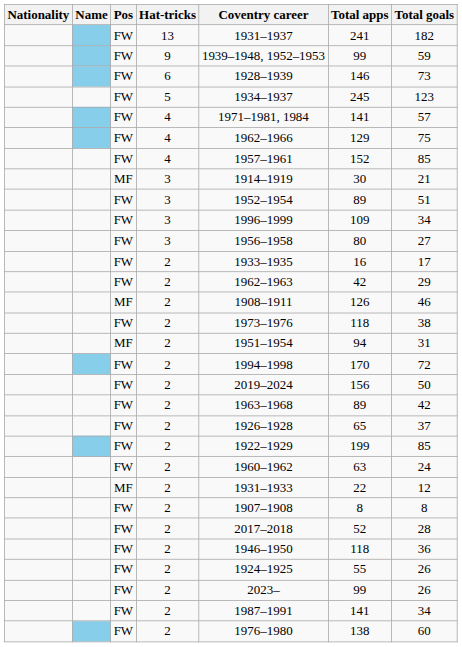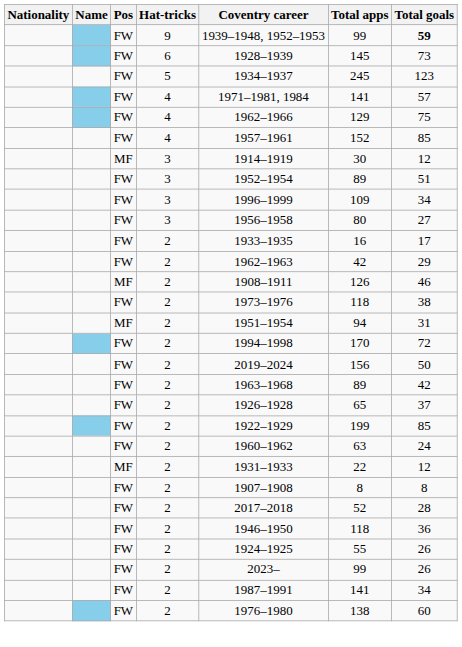 <table class="wikitable sortable" style="text-align: center;">
 <tr>
 <th>Nationality</th>
 <th>Name</th>
 <th>Pos</th>
 <th>Hat-tricks</th>
 <th>Coventry career</th>
 <th>Total apps</th>
 <th>Total goals</th>
 </tr>
 <tr>
 <td align=left></td>
 <td style="text-align:left; background:skyblue;"></td>
 <td>FW</td>
-<td>13</td>
-<td>1931–1937</td>
-<td>241</td>
-<td>182</td>
-</tr>
-<tr>
-<td align=left></td>
-<td style="text-align:left; background:skyblue;"></td>
-<td>FW</td>
 <td>9</td>
 <td>1939–1948, 1952–1953</td>
 <td>99</td>
-<td>59</td>
+<td><strong>59</strong></td>
 </tr>
 <tr>
 <td align=left></td>
 <td style="text-align:left; background:skyblue;"></td>
 <td>FW</td>
 <td>6</td>
 <td>1928–1939</td>
-<td>146</td>
+<td>145</td>
 <td>73</td>
 </tr>
 <tr>
 <td align=left></td>
 <td align="left"></td>
 <td>FW</td>
 <td>5</td>
 <td>1934–1937</td>
 <td>245</td>
 <td>123</td>
 </tr>
 <tr>
 <td align=left></td>
 <td style="text-align:left; background:skyblue;"></td>
 <td>FW</td>
 <td>4</td>
 <td>1971–1981, 1984</td>
 <td>141</td>
 <td>57</td>
 </tr>
 <tr>
 <td align=left></td>
 <td style="text-align:left; background:skyblue;"></td>
 <td>FW</td>
 <td>4</td>
 <td>1962–1966</td>
 <td>129</td>
 <td>75</td>
 </tr>
 <tr>
 <td align=left></td>
 <td align="left"></td>
 <td>FW</td>
 <td>4</td>
 <td>1957–1961</td>
 <td>152</td>
 <td>85</td>
 </tr>
 <tr>
 <td align=left></td>
 <td align="left"></td>
 <td>MF</td>
 <td>3</td>
 <td>1914–1919</td>
 <td>30</td>
-<td>21</td>
+<td>12</td>
 </tr>
 <tr>
 <td align=left></td>
 <td align="left"></td>
 <td>FW</td>
 <td>3</td>
 <td>1952–1954</td>
 <td>89</td>
 <td>51</td>
 </tr>
 <tr>
 <td align=left></td>
 <td align="left"></td>
 <td>FW</td>
 <td>3</td>
 <td>1996–1999</td>
 <td>109</td>
 <td>34</td>
 </tr>
 <tr>
 <td align=left></td>
 <td align="left"></td>
 <td>FW</td>
 <td>3</td>
 <td>1956–1958</td>
 <td>80</td>
 <td>27</td>
 </tr>
 <tr>
 <td align=left></td>
 <td align="left"></td>
 <td>FW</td>
 <td>2</td>
 <td>1933–1935</td>
 <td>16</td>
 <td>17</td>
 </tr>
 <tr>
 <td align=left></td>
 <td align="left"></td>
 <td>FW</td>
 <td>2</td>
 <td>1962–1963</td>
 <td>42</td>
 <td>29</td>
 </tr>
 <tr>
 <td align=left></td>
 <td align="left"></td>
 <td>MF</td>
 <td>2</td>
 <td>1908–1911</td>
 <td>126</td>
 <td>46</td>
 </tr>
 <tr>
 <td align=left></td>
 <td align="left"></td>
 <td>FW</td>
 <td>2</td>
 <td>1973–1976</td>
 <td>118</td>
 <td>38</td>
 </tr>
 <tr>
 <td align=left></td>
 <td align="left"></td>
 <td>MF</td>
 <td>2</td>
 <td>1951–1954</td>
 <td>94</td>
 <td>31</td>
 </tr>
 <tr>
 <td align=left></td>
 <td style="text-align:left; background:skyblue;"></td>
 <td>FW</td>
 <td>2</td>
 <td>1994–1998</td>
 <td>170</td>
 <td>72</td>
 </tr>
 <tr>
 <td align=left></td>
 <td align="left"></td>
 <td>FW</td>
 <td>2</td>
 <td>2019–2024</td>
 <td>156</td>
 <td>50</td>
 </tr>
 <tr>
 <td align=left></td>
 <td align="left"></td>
 <td>FW</td>
 <td>2</td>
 <td>1963–1968</td>
 <td>89</td>
 <td>42</td>
 </tr>
 <tr>
 <td align=left></td>
 <td align="left"></td>
 <td>FW</td>
 <td>2</td>
 <td>1926–1928</td>
 <td>65</td>
 <td>37</td>
 </tr>
 <tr>
 <td align=left></td>
 <td style="text-align:left; background:skyblue;"></td>
 <td>FW</td>
 <td>2</td>
 <td>1922–1929</td>
 <td>199</td>
 <td>85</td>
 </tr>
 <tr>
 <td align=left></td>
 <td align="left"></td>
 <td>FW</td>
 <td>2</td>
 <td>1960–1962</td>
 <td>63</td>
 <td>24</td>
 </tr>
 <tr>
 <td align=left></td>
 <td align="left"></td>
 <td>MF</td>
 <td>2</td>
 <td>1931–1933</td>
 <td>22</td>
 <td>12</td>
 </tr>
 <tr>
 <td align=left></td>
 <td align="left"></td>
 <td>FW</td>
 <td>2</td>
 <td>1907–1908</td>
 <td>8</td>
 <td>8</td>
 </tr>
 <tr>
 <td align=left></td>
 <td align="left"></td>
 <td>FW</td>
 <td>2</td>
 <td>2017–2018</td>
 <td>52</td>
 <td>28</td>
 </tr>
 <tr>
 <td align=left></td>
 <td align="left"></td>
 <td>FW</td>
 <td>2</td>
 <td>1946–1950</td>
 <td>118</td>
 <td>36</td>
 </tr>
 <tr>
 <td align=left></td>
 <td align="left"></td>
 <td>FW</td>
 <td>2</td>
 <td>1924–1925</td>
 <td>55</td>
 <td>26</td>
 </tr>
 <tr>
 <td align=left></td>
 <td align="left"></td>
 <td>FW</td>
 <td>2</td>
 <td>2023–</td>
 <td>99</td>
 <td>26</td>
 </tr>
 <tr>
 <td align=left></td>
 <td align="left"></td>
 <td>FW</td>
 <td>2</td>
 <td>1987–1991</td>
 <td>141</td>
 <td>34</td>
 </tr>
 <tr>
 <td align=left></td>
 <td style="text-align:left; background:skyblue;"></td>
 <td>FW</td>
 <td>2</td>
 <td>1976–1980</td>
 <td>138</td>
 <td>60</td>
 </tr>
 </table>
